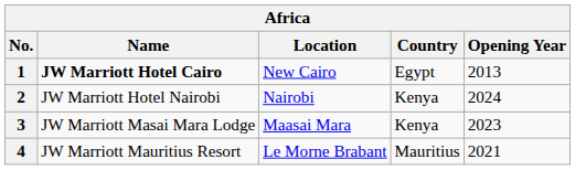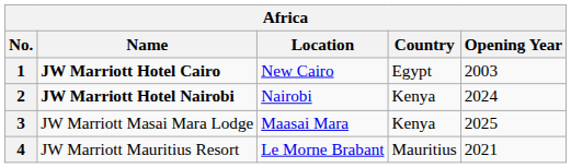 <table class="wikitable sortable">
 <tr>
 <th colspan="6">Africa</th>
 </tr>
 <tr>
 <th>No.</th>
 <th>Name</th>
 <th>Location</th>
 <th>Country</th>
 <th>Opening Year</th>
 </tr>
 <tr>
 <th>1</th>
 <td><strong>JW Marriott Hotel Cairo</strong></td>
 <td><a href='#'>New Cairo</a></td>
 <td>Egypt</td>
-<td>2013</td>
+<td>2003</td>
 </tr>
 <tr>
 <th>2</th>
-<td>JW Marriott Hotel Nairobi</td>
+<td><strong>JW Marriott Hotel Nairobi</strong></td>
 <td><a href='#'>Nairobi</a></td>
 <td>Kenya</td>
 <td>2024</td>
 </tr>
 <tr>
 <th>3</th>
 <td>JW Marriott Masai Mara Lodge</td>
 <td><a href='#'>Maasai Mara</a></td>
 <td>Kenya</td>
-<td>2023</td>
+<td>2025</td>
 </tr>
 <tr>
 <th>4</th>
 <td>JW Marriott Mauritius Resort</td>
 <td><a href='#'>Le Morne Brabant</a></td>
 <td>Mauritius</td>
 <td>2021</td>
 </tr>
 </table>
